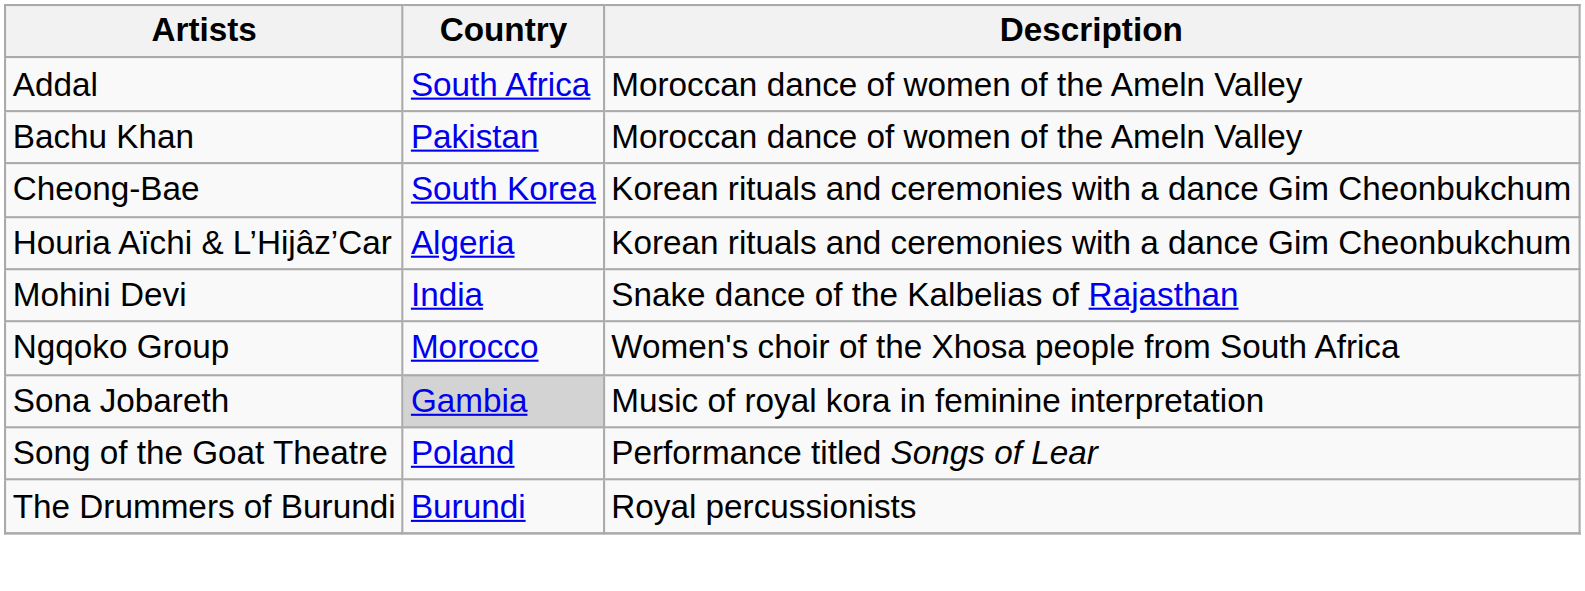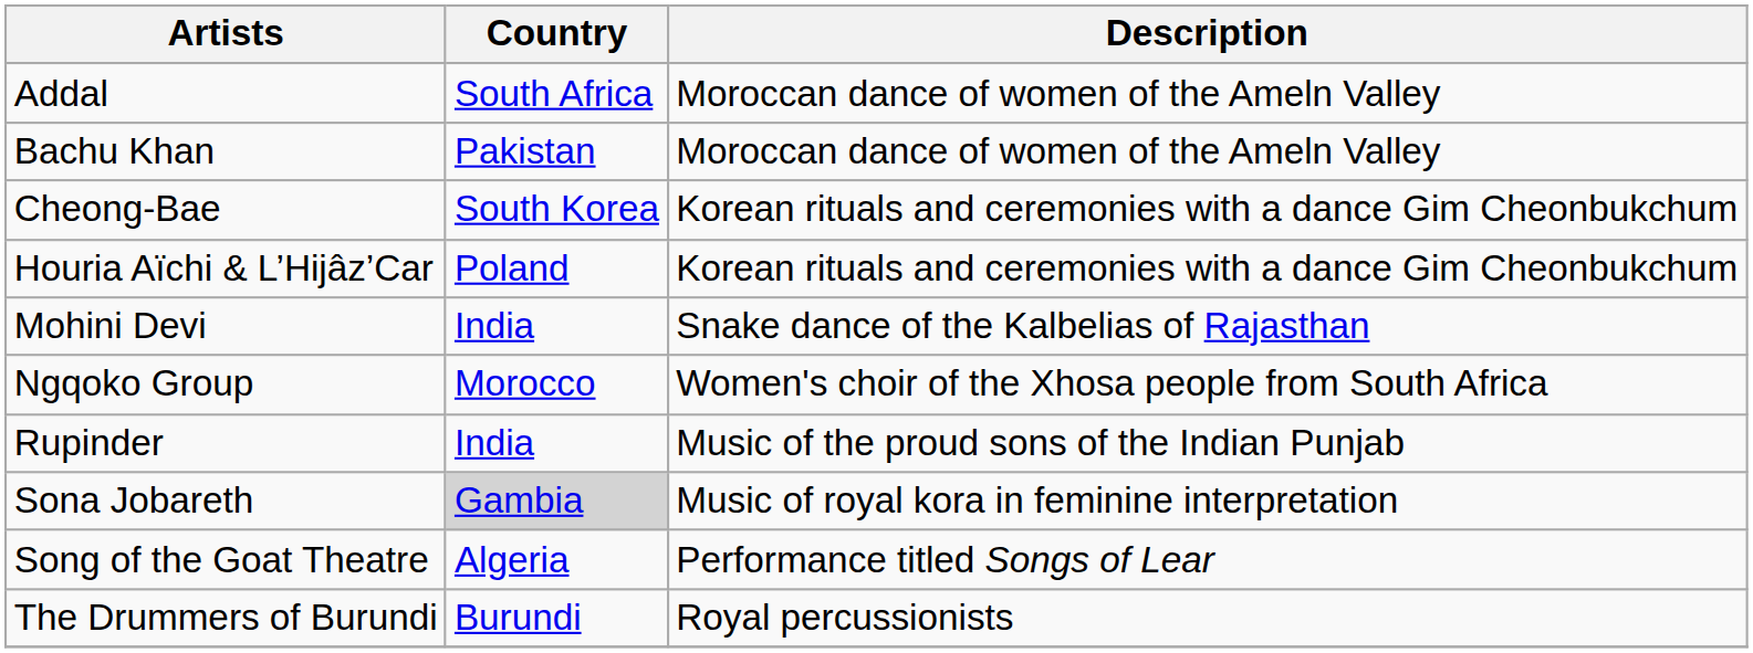 <table class="wikitable">
 <tr>
 <th>Artists</th>
 <th>Country</th>
 <th>Description</th>
 </tr>
 <tr>
 <td>Addal</td>
 <td><a href='#'>South Africa</a></td>
 <td>Moroccan dance of women of the Ameln Valley</td>
 </tr>
 <tr>
 <td>Bachu Khan</td>
 <td><a href='#'>Pakistan</a></td>
 <td>Moroccan dance of women of the Ameln Valley</td>
 </tr>
 <tr>
 <td>Cheong-Bae</td>
 <td><a href='#'>South Korea</a></td>
 <td>Korean rituals and ceremonies with a dance Gim Cheonbukchum</td>
 </tr>
 <tr>
 <td>Houria Aïchi & L’Hijâz’Car</td>
-<td><a href='#'>Algeria</a></td>
+<td><a href='#'>Poland</a></td>
 <td>Korean rituals and ceremonies with a dance Gim Cheonbukchum</td>
 </tr>
 <tr>
 <td>Mohini Devi</td>
 <td><a href='#'>India</a></td>
 <td>Snake dance of the Kalbelias of <a href='#'>Rajasthan</a></td>
 </tr>
 <tr>
 <td>Ngqoko Group</td>
 <td><a href='#'>Morocco</a></td>
 <td>Women's choir of the Xhosa people from South Africa</td>
 </tr>
 <tr>
+<td>Rupinder</td>
+<td><a href='#'>India</a></td>
+<td>Music of the proud sons of the Indian Punjab</td>
+</tr>
+<tr>
 <td>Sona Jobareth</td>
 <td style="background: lightgrey;"><a href='#'>Gambia</a></td>
 <td>Music of royal kora in feminine interpretation</td>
 </tr>
 <tr>
 <td>Song of the Goat Theatre</td>
-<td><a href='#'>Poland</a></td>
+<td><a href='#'>Algeria</a></td>
 <td>Performance titled <em>Songs of Lear</em></td>
 </tr>
 <tr>
 <td>The Drummers of Burundi</td>
 <td><a href='#'>Burundi</a></td>
 <td>Royal percussionists</td>
 </tr>
 <tr>
 </tr>
 </table>
